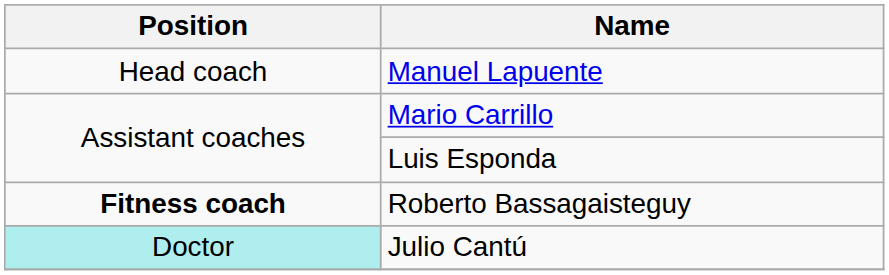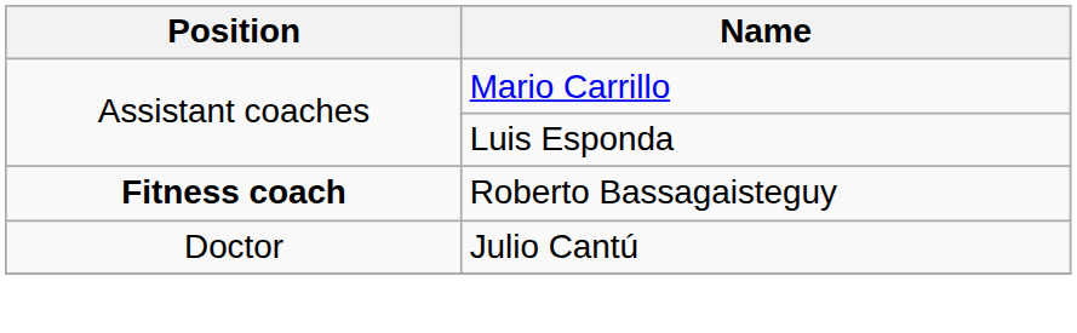 <table class="wikitable" style="text-align:center; font-size:100%; width:40%;">
 <tr>
 <th>Position</th>
 <th>Name</th>
-</tr>
-<tr>
-<td>Head coach</td>
-<td align=left> <a href='#'>Manuel Lapuente</a></td>
 </tr>
 <tr>
 <td rowspan=2>Assistant coaches</td>
 <td align=left> <a href='#'>Mario Carrillo</a></td>
 </tr>
 <tr>
 <td align=left> Luis Esponda</td>
 </tr>
 <tr>
 <td><strong>Fitness coach</strong></td>
 <td align=left> Roberto Bassagaisteguy</td>
 </tr>
 <tr>
-<td style="background: paleturquoise;">Doctor</td>
+<td>Doctor</td>
 <td align=left> Julio Cantú</td>
 </tr>
 <tr>
 </tr>
 </table>
